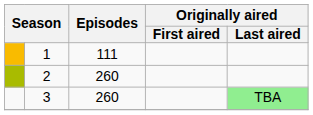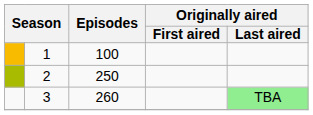 <table class="wikitable" style="text-align:center">
 <tr>
 <th style="padding: 0 8px;" colspan="2" rowspan="2">Season</th>
 <th style="padding: 0 8px;" rowspan="2">Episodes</th>
 <th colspan="2">Originally aired</th>
 </tr>
 <tr>
 <th style="padding: 0 8px;">First aired</th>
 <th style="padding: 0 8px;">Last aired</th>
 </tr>
 <tr>
 <td style="background: #F9BB00;"></td>
 <td>1</td>
-<td>111</td>
+<td>100</td>
 <td style="padding:0 8px;"></td>
 <td style="padding:0 8px;"></td>
 </tr>
 <tr>
 <td style="background: #A9BB00;"></td>
 <td>2</td>
-<td>260</td>
+<td>250</td>
 <td style="padding:0 8px;"></td>
 <td style="padding:0 8px;"></td>
 </tr>
 <tr>
 <td style="background: #01AG00;"></td>
 <td>3</td>
 <td>260</td>
 <td style="padding:0 8px;"></td>
 <td style="background: lightgreen; padding:0 8px;">TBA</td>
 </tr>
 <tr>
 </tr>
 </table>
